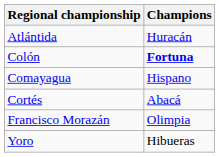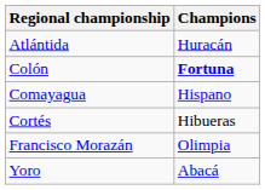 <table class="wikitable">
 <tr>
 <th>Regional championship</th>
 <th>Champions</th>
 </tr>
 <tr>
 <td><a href='#'>Atlántida</a></td>
 <td><a href='#'>Huracán</a></td>
 </tr>
 <tr>
 <td><a href='#'>Colón</a></td>
 <td><strong><a href='#'>Fortuna</a></strong></td>
 </tr>
 <tr>
 <td><a href='#'>Comayagua</a></td>
 <td><a href='#'>Hispano</a></td>
 </tr>
 <tr>
 <td><a href='#'>Cortés</a></td>
-<td><a href='#'>Abacá</a></td>
+<td>Hibueras</td>
 </tr>
 <tr>
 <td><a href='#'>Francisco Morazán</a></td>
 <td><a href='#'>Olimpia</a></td>
 </tr>
 <tr>
 <td><a href='#'>Yoro</a></td>
-<td>Hibueras</td>
+<td><a href='#'>Abacá</a></td>
 </tr>
 </table>
